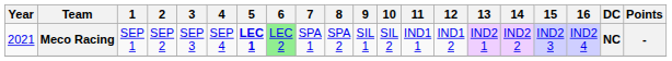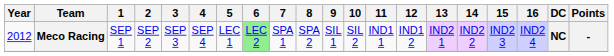 <table class="wikitable" style="text-align:center; font-size:85%">
 <tr>
 <th>Year</th>
 <th>Team</th>
 <th>1</th>
 <th>2</th>
 <th>3</th>
 <th>4</th>
 <th>5</th>
 <th>6</th>
 <th>7</th>
 <th>8</th>
 <th>9</th>
 <th>10</th>
 <th>11</th>
 <th>12</th>
 <th>13</th>
 <th>14</th>
 <th>15</th>
 <th>16</th>
 <th>DC</th>
 <th>Points</th>
 </tr>
 <tr>
-<td><a href='#'>2021</a></td>
+<td><a href='#'>2012</a></td>
 <th nowrap>Meco Racing</th>
 <td><a href='#'>SEP<br>1</a></td>
 <td><a href='#'>SEP<br>2</a></td>
 <td><a href='#'>SEP<br>3</a></td>
 <td><a href='#'>SEP<br>4</a></td>
-<td><strong><a href='#'>LEC<br>1</a></strong></td>
+<td><a href='#'>LEC<br>1</a></td>
 <td style="background: lightgreen;"><a href='#'>LEC<br>2</a></td>
 <td><a href='#'>SPA<br>1</a></td>
 <td><a href='#'>SPA<br>2</a></td>
 <td><a href='#'>SIL<br>1</a></td>
 <td><a href='#'>SIL<br>2</a></td>
 <td><a href='#'>IND1<br>1</a></td>
 <td><a href='#'>IND1<br>2</a></td>
 <td style="background:#EFCFFF;"><a href='#'>IND2<br>1</a><br></td>
 <td style="background:#EFCFFF;"><a href='#'>IND2<br>2</a><br></td>
 <td style="background:#CFCFFF;"><a href='#'>IND2<br>3</a><br></td>
 <td style="background:#CFCFFF;"><a href='#'>IND2<br>4</a><br></td>
 <th>NC</th>
 <th>-</th>
 </tr>
 <tr>
 </tr>
 </table>
